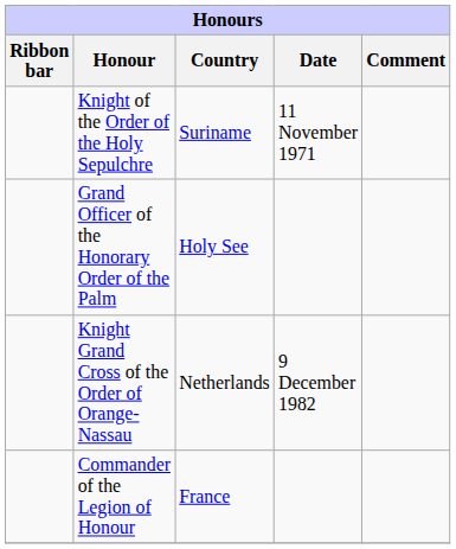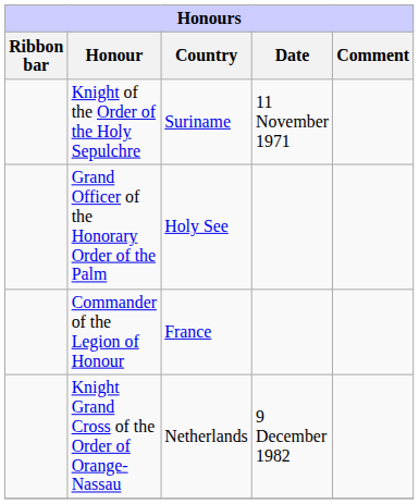 <table class="wikitable" style="width:60%;">
 <tr style="background:#ccf; text-align:center;">
 <td colspan=5><strong>Honours</strong></td>
 </tr>
 <tr>
 <th style="width:80px;">Ribbon bar</th>
 <th>Honour</th>
 <th>Country</th>
 <th>Date</th>
 <th>Comment</th>
 </tr>
 <tr>
 <td></td>
 <td><a href='#'>Knight</a> of the <a href='#'>Order of the Holy Sepulchre</a></td>
 <td><a href='#'>Suriname</a></td>
 <td>11 November 1971</td>
 <td></td>
 </tr>
 <tr>
 <td></td>
 <td><a href='#'>Grand Officer</a> of the <a href='#'>Honorary Order of the Palm</a></td>
 <td><a href='#'>Holy See</a></td>
 <td></td>
 <td></td>
 </tr>
 <tr>
 <td></td>
+<td><a href='#'>Commander</a> of the <a href='#'>Legion of Honour</a></td>
+<td><a href='#'>France</a></td>
+<td></td>
+<td></td>
+</tr>
+<tr>
+<td></td>
 <td><a href='#'>Knight Grand Cross</a> of the <a href='#'>Order of Orange-Nassau</a></td>
 <td>Netherlands</td>
 <td>9 December 1982</td>
 <td></td>
 </tr>
 <tr>
-<td></td>
-<td><a href='#'>Commander</a> of the <a href='#'>Legion of Honour</a></td>
-<td><a href='#'>France</a></td>
-<td></td>
-<td></td>
-</tr>
-<tr>
 </tr>
 </table>
